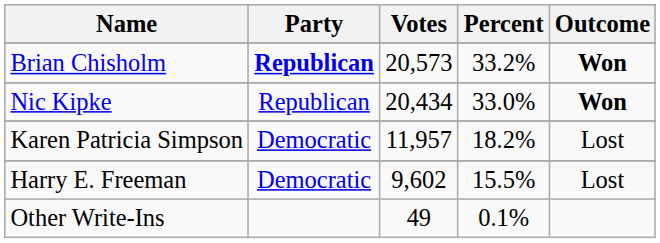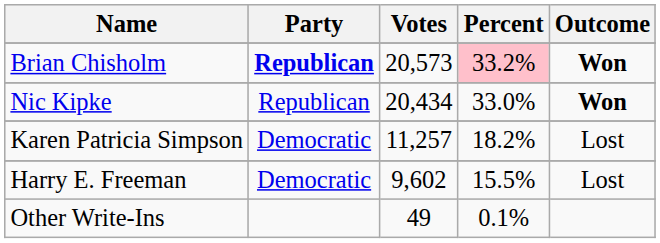 <table class=wikitable style="text-align:center">
 <tr>
 <th>Name</th>
 <th>Party</th>
 <th>Votes</th>
 <th>Percent</th>
 <th>Outcome</th>
 </tr>
 <tr>
 </tr>
 <tr>
 <td align=left><a href='#'>Brian Chisholm</a></td>
 <td><strong><a href='#'>Republican</a></strong></td>
 <td>20,573</td>
-<td>33.2%</td>
+<td style="background: pink;">33.2%</td>
 <td><strong>Won</strong></td>
 </tr>
 <tr>
 </tr>
 <tr>
 <td align=left><a href='#'>Nic Kipke</a></td>
 <td><a href='#'>Republican</a></td>
 <td>20,434</td>
 <td>33.0%</td>
 <td><strong>Won</strong></td>
 </tr>
 <tr>
 </tr>
 <tr>
 <td align=left>Karen Patricia Simpson</td>
 <td><a href='#'>Democratic</a></td>
-<td>11,957</td>
+<td>11,257</td>
 <td>18.2%</td>
 <td>Lost</td>
 </tr>
 <tr>
 </tr>
 <tr>
 <td align=left>Harry E. Freeman</td>
 <td><a href='#'>Democratic</a></td>
 <td>9,602</td>
 <td>15.5%</td>
 <td>Lost</td>
 </tr>
 <tr>
 <td align=left>Other Write-Ins</td>
 <td></td>
 <td>49</td>
 <td>0.1%</td>
 <td></td>
 </tr>
 </table>
